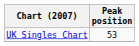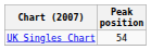 <table class="wikitable">
 <tr>
 <th>Chart (2007)</th>
 <th>Peak<br>position</th>
 </tr>
 <tr>
 <td><a href='#'>UK Singles Chart</a></td>
-<td align="center">53</td>
+<td align="center">54</td>
 </tr>
 <tr>
 </tr>
 </table>
